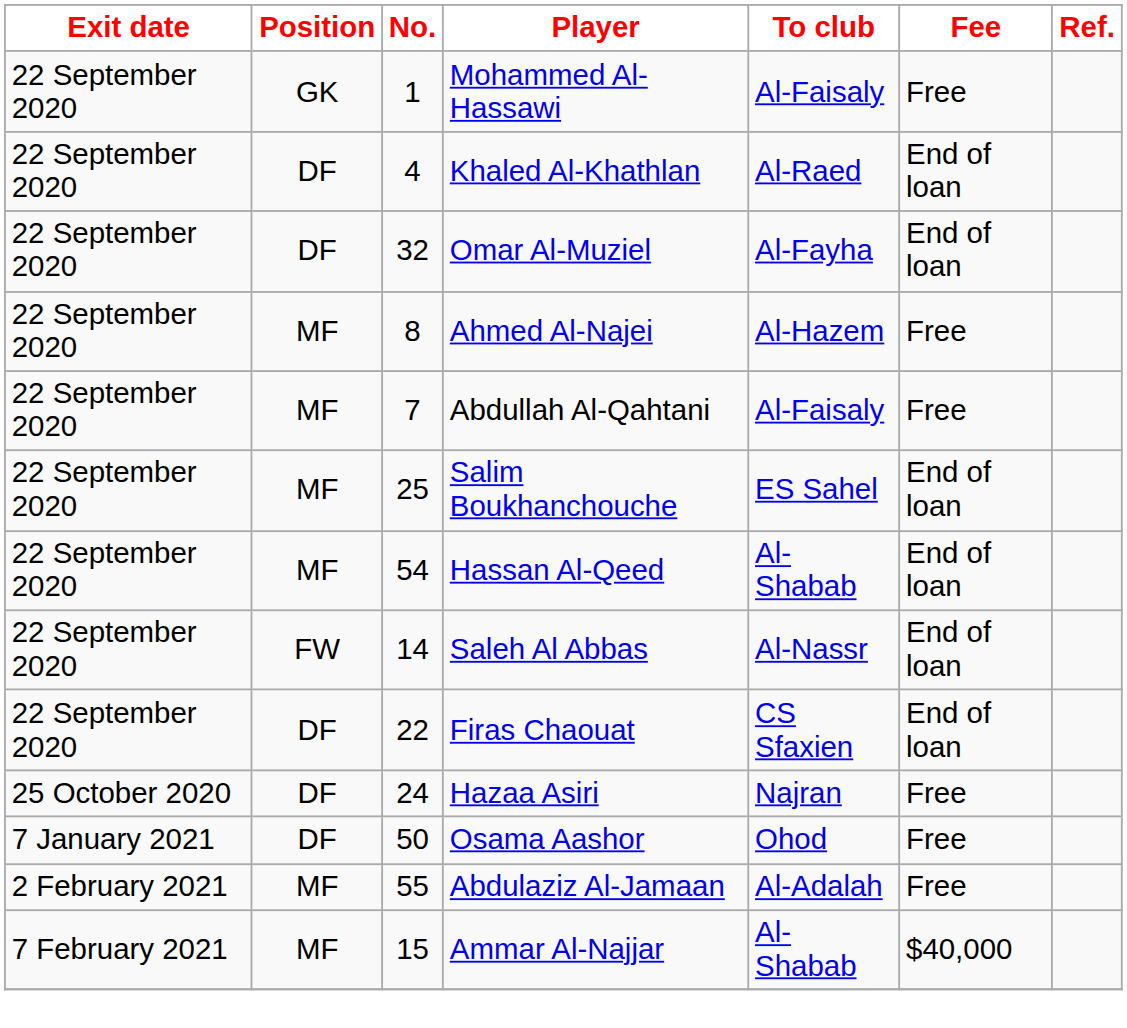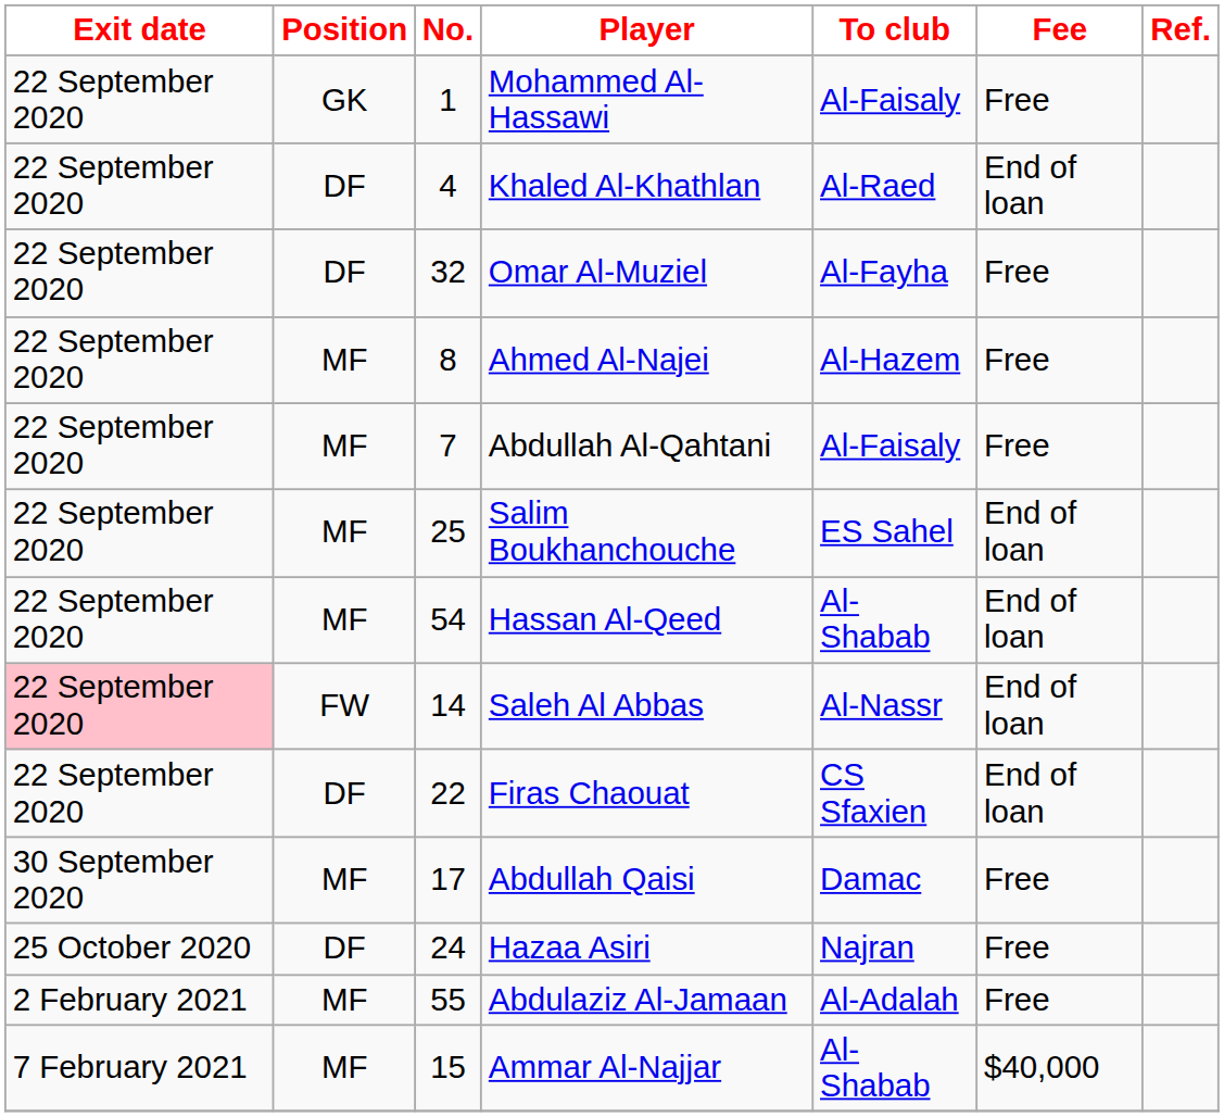 <table class="wikitable sortable">
 <tr>
 <th style="background:white; color:red;"><strong>Exit date</strong></th>
 <th style="background:white; color:red;"><strong>Position</strong></th>
 <th style="background:white; color:red;"><strong>No.</strong></th>
 <th style="background:white; color:red;"><strong>Player</strong></th>
 <th style="background:white; color:red;"><strong>To club</strong></th>
 <th style="background:white; color:red;"><strong>Fee</strong></th>
 <th style="background:white; color:red;"><strong>Ref.</strong></th>
 </tr>
 <tr>
 <td>22 September 2020</td>
 <td style="text-align:center;">GK</td>
 <td style="text-align:center;">1</td>
 <td style="text-align:left;"> <a href='#'>Mohammed Al-Hassawi</a></td>
 <td style="text-align:left;"> <a href='#'>Al-Faisaly</a></td>
 <td>Free</td>
 <td></td>
 </tr>
 <tr>
 <td>22 September 2020</td>
 <td style="text-align:center;">DF</td>
 <td style="text-align:center;">4</td>
 <td style="text-align:left;"> <a href='#'>Khaled Al-Khathlan</a></td>
 <td style="text-align:left;"> <a href='#'>Al-Raed</a></td>
 <td>End of loan</td>
 <td></td>
 </tr>
 <tr>
 <td>22 September 2020</td>
 <td style="text-align:center;">DF</td>
 <td style="text-align:center;">32</td>
 <td style="text-align:left;"> <a href='#'>Omar Al-Muziel</a></td>
 <td style="text-align:left;"> <a href='#'>Al-Fayha</a></td>
-<td>End of loan</td>
+<td>Free</td>
 <td></td>
 </tr>
 <tr>
 <td>22 September 2020</td>
 <td style="text-align:center;">MF</td>
 <td style="text-align:center;">8</td>
 <td style="text-align:left;"> <a href='#'>Ahmed Al-Najei</a></td>
 <td style="text-align:left;"> <a href='#'>Al-Hazem</a></td>
 <td>Free</td>
 <td></td>
 </tr>
 <tr>
 <td>22 September 2020</td>
 <td style="text-align:center;">MF</td>
 <td style="text-align:center;">7</td>
 <td style="text-align:left;"> Abdullah Al-Qahtani</td>
 <td style="text-align:left;"> <a href='#'>Al-Faisaly</a></td>
 <td>Free</td>
 <td></td>
 </tr>
 <tr>
 <td>22 September 2020</td>
 <td style="text-align:center;">MF</td>
 <td style="text-align:center;">25</td>
 <td style="text-align:left;"> <a href='#'>Salim Boukhanchouche</a></td>
 <td style="text-align:left;"> <a href='#'>ES Sahel</a></td>
 <td>End of loan</td>
 <td></td>
 </tr>
 <tr>
 <td>22 September 2020</td>
 <td style="text-align:center;">MF</td>
 <td style="text-align:center;">54</td>
 <td style="text-align:left;"> <a href='#'>Hassan Al-Qeed</a></td>
 <td style="text-align:left;"> <a href='#'>Al-Shabab</a></td>
 <td>End of loan</td>
 <td></td>
 </tr>
 <tr>
-<td>22 September 2020</td>
+<td style="background: pink;">22 September 2020</td>
 <td style="text-align:center;">FW</td>
 <td style="text-align:center;">14</td>
 <td style="text-align:left;"> <a href='#'>Saleh Al Abbas</a></td>
 <td style="text-align:left;"> <a href='#'>Al-Nassr</a></td>
 <td>End of loan</td>
 <td></td>
 </tr>
 <tr>
 <td>22 September 2020</td>
 <td style="text-align:center;">DF</td>
 <td style="text-align:center;">22</td>
 <td style="text-align:left;"> <a href='#'>Firas Chaouat</a></td>
 <td style="text-align:left;"> <a href='#'>CS Sfaxien</a></td>
 <td>End of loan</td>
 <td></td>
 </tr>
 <tr>
+<td>30 September 2020</td>
+<td style="text-align:center;">MF</td>
+<td style="text-align:center;">17</td>
+<td style="text-align:left;"> <a href='#'>Abdullah Qaisi</a></td>
+<td style="text-align:left;"> <a href='#'>Damac</a></td>
+<td>Free</td>
+<td></td>
+</tr>
+<tr>
 <td>25 October 2020</td>
 <td style="text-align:center;">DF</td>
 <td style="text-align:center;">24</td>
 <td style="text-align:left;"> <a href='#'>Hazaa Asiri</a></td>
 <td style="text-align:left;"> <a href='#'>Najran</a></td>
-<td>Free</td>
-<td></td>
-</tr>
-<tr>
-<td>7 January 2021</td>
-<td style="text-align:center;">DF</td>
-<td style="text-align:center;">50</td>
-<td style="text-align:left;"> <a href='#'>Osama Aashor</a></td>
-<td style="text-align:left;"> <a href='#'>Ohod</a></td>
 <td>Free</td>
 <td></td>
 </tr>
 <tr>
 <td>2 February 2021</td>
 <td style="text-align:center;">MF</td>
 <td style="text-align:center;">55</td>
 <td style="text-align:left;"> <a href='#'>Abdulaziz Al-Jamaan</a></td>
 <td style="text-align:left;"> <a href='#'>Al-Adalah</a></td>
 <td>Free</td>
 <td></td>
 </tr>
 <tr>
 <td>7 February 2021</td>
 <td style="text-align:center;">MF</td>
 <td style="text-align:center;">15</td>
 <td style="text-align:left;"> <a href='#'>Ammar Al-Najjar</a></td>
 <td style="text-align:left;"> <a href='#'>Al-Shabab</a></td>
 <td>$40,000</td>
 <td></td>
 </tr>
 <tr>
 </tr>
 </table>
